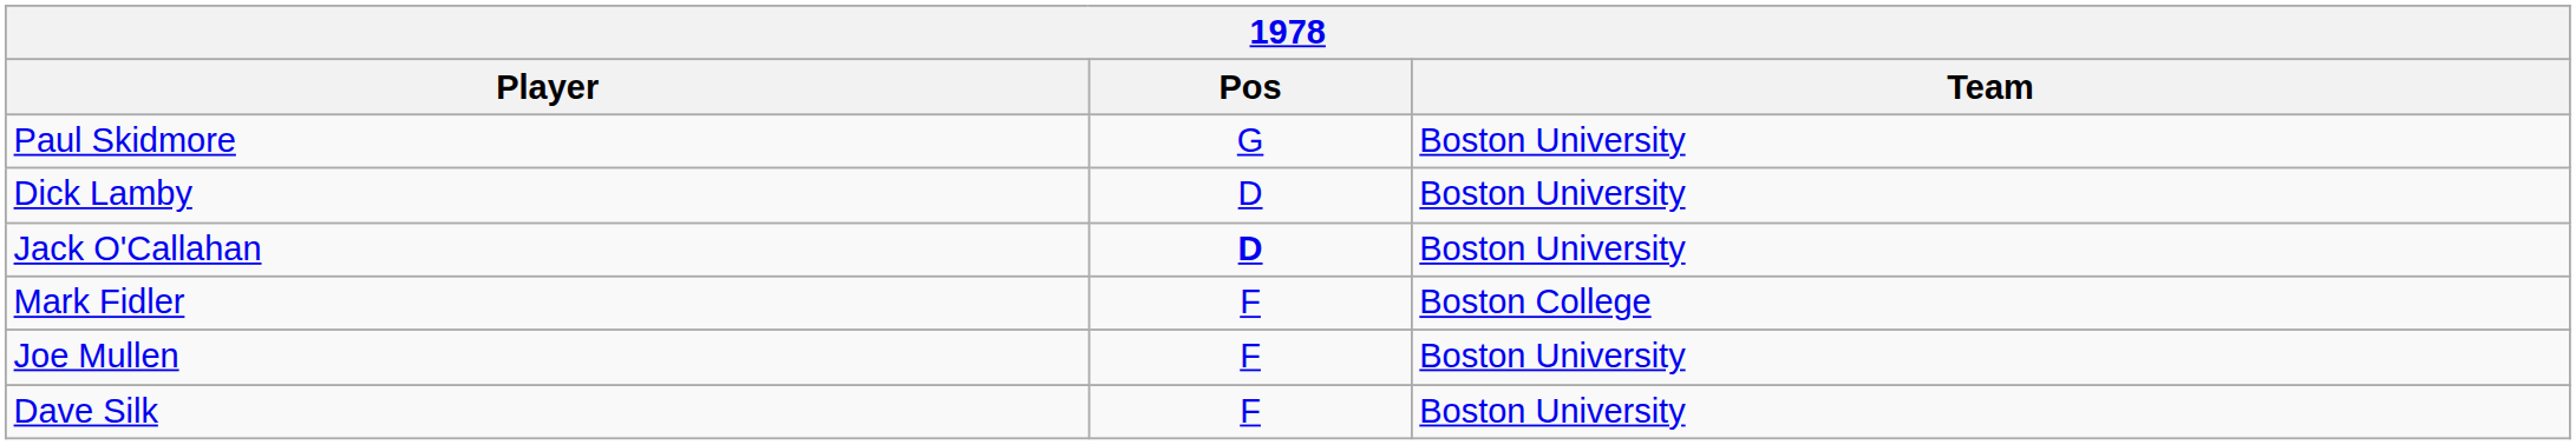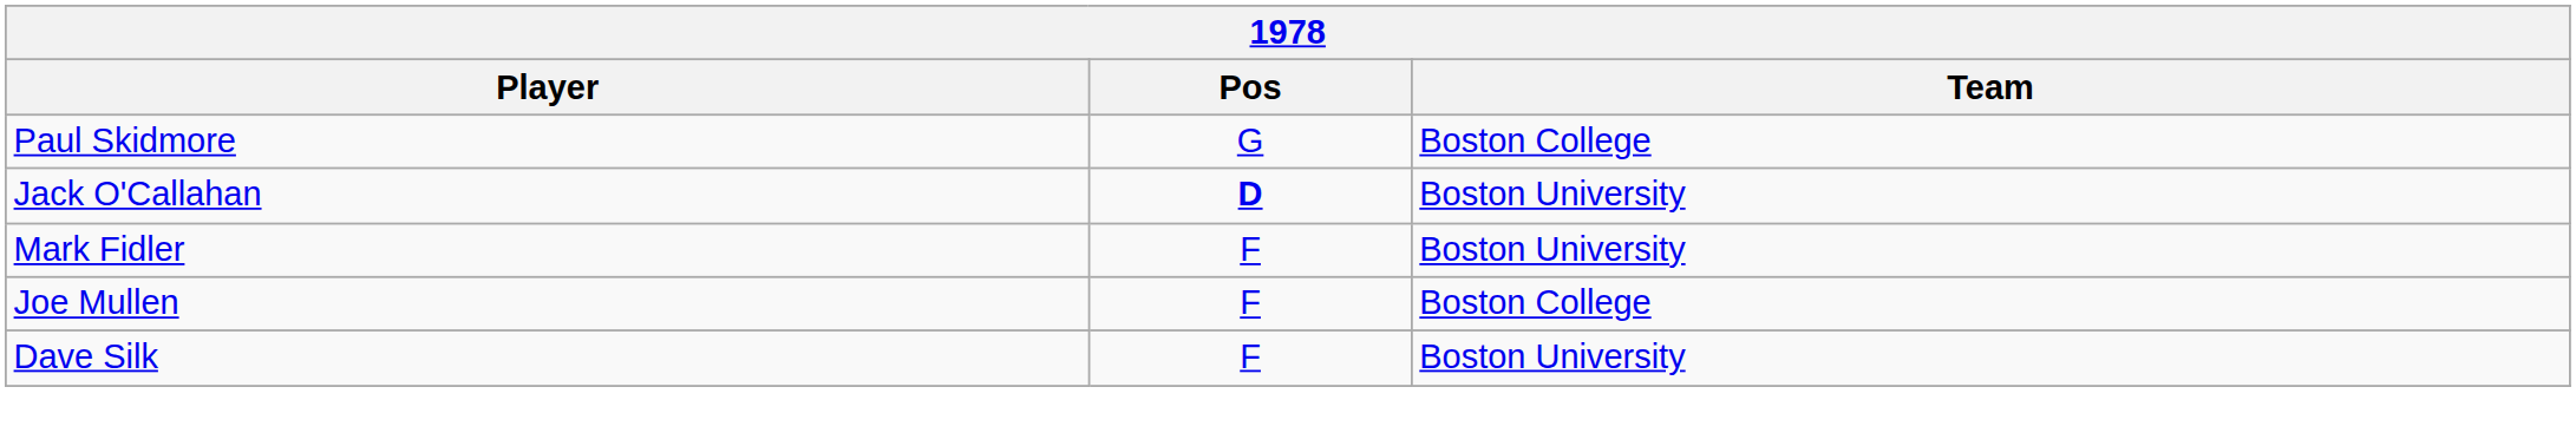 <table class="wikitable" width=95%>
 <tr>
 <th colspan=3><a href='#'>1978</a></th>
 </tr>
 <tr>
 <th>Player</th>
 <th>Pos</th>
 <th>Team</th>
 </tr>
 <tr>
 <td><a href='#'>Paul Skidmore</a></td>
 <td style="text-align:center;"><a href='#'>G</a></td>
-<td><a href='#'>Boston University</a></td>
-</tr>
-<tr>
-<td><a href='#'>Dick Lamby</a></td>
-<td style="text-align:center;"><a href='#'>D</a></td>
-<td><a href='#'>Boston University</a></td>
+<td><a href='#'>Boston College</a></td>
 </tr>
 <tr>
 <td><a href='#'>Jack O'Callahan</a></td>
 <td style="text-align:center;"><strong><a href='#'>D</a></strong></td>
 <td><a href='#'>Boston University</a></td>
 </tr>
 <tr>
 <td><a href='#'>Mark Fidler</a></td>
 <td style="text-align:center;"><a href='#'>F</a></td>
-<td><a href='#'>Boston College</a></td>
+<td><a href='#'>Boston University</a></td>
 </tr>
 <tr>
 <td><a href='#'>Joe Mullen</a></td>
 <td style="text-align:center;"><a href='#'>F</a></td>
-<td><a href='#'>Boston University</a></td>
+<td><a href='#'>Boston College</a></td>
 </tr>
 <tr>
 <td><a href='#'>Dave Silk</a></td>
 <td style="text-align:center;"><a href='#'>F</a></td>
 <td><a href='#'>Boston University</a></td>
 </tr>
 </table>
